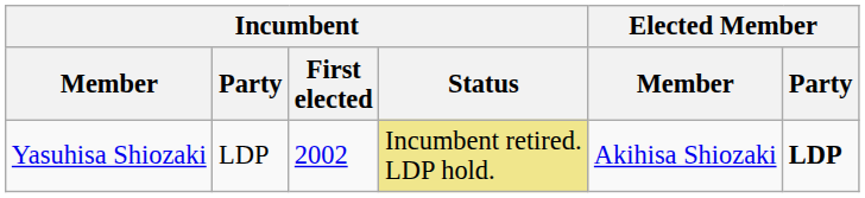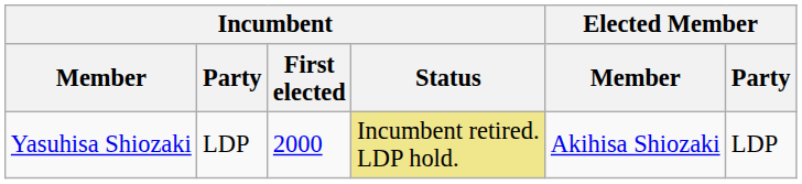 <table class="wikitable sortable">
 <tr>
 <th colspan=4>Incumbent</th>
 <th colspan=2>Elected Member</th>
 </tr>
 <tr>
 <th>Member</th>
 <th>Party</th>
 <th>First<br>elected</th>
 <th>Status</th>
 <th>Member</th>
 <th>Party</th>
 </tr>
 <tr>
 <td><a href='#'>Yasuhisa Shiozaki</a></td>
 <td>LDP</td>
-<td><a href='#'>2002</a></td>
+<td><a href='#'>2000</a></td>
 <td style="background: khaki;">Incumbent retired.<br>LDP hold.</td>
 <td><a href='#'>Akihisa Shiozaki</a></td>
-<td><strong>LDP</strong></td>
+<td>LDP</td>
 </tr>
 </table>
